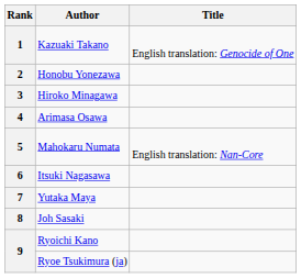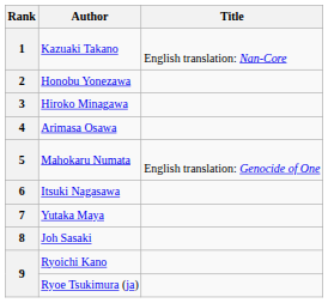 <table class="wikitable sortable" style="font-size:1.00em; line-height:1.5em;">
 <tr>
 <th>Rank</th>
 <th>Author</th>
 <th>Title</th>
 </tr>
 <tr>
 <th>1</th>
 <td><a href='#'>Kazuaki Takano</a></td>
-<td><br>English translation: <em><a href='#'>Genocide of One</a></em></td>
+<td><br>English translation: <em><a href='#'>Nan-Core</a></em></td>
 </tr>
 <tr>
 <th>2</th>
 <td><a href='#'>Honobu Yonezawa</a></td>
 <td></td>
 </tr>
 <tr>
 <th>3</th>
 <td><a href='#'>Hiroko Minagawa</a></td>
 <td></td>
 </tr>
 <tr>
 <th>4</th>
 <td><a href='#'>Arimasa Osawa</a></td>
 <td></td>
 </tr>
 <tr>
 <th>5</th>
 <td><a href='#'>Mahokaru Numata</a></td>
-<td><br>English translation: <em><a href='#'>Nan-Core</a></em></td>
+<td><br>English translation: <em><a href='#'>Genocide of One</a></em></td>
 </tr>
 <tr>
 <th>6</th>
 <td><a href='#'>Itsuki Nagasawa</a></td>
 <td></td>
 </tr>
 <tr>
 <th>7</th>
 <td><a href='#'>Yutaka Maya</a></td>
 <td></td>
 </tr>
 <tr>
 <th>8</th>
 <td><a href='#'>Joh Sasaki</a></td>
 <td></td>
 </tr>
 <tr>
 <th rowspan="2">9</th>
 <td><a href='#'>Ryoichi Kano</a></td>
 <td></td>
 </tr>
 <tr>
 <td><a href='#'>Ryoe Tsukimura</a> (<a href='#'>ja</a>)</td>
 <td></td>
 </tr>
 </table>
